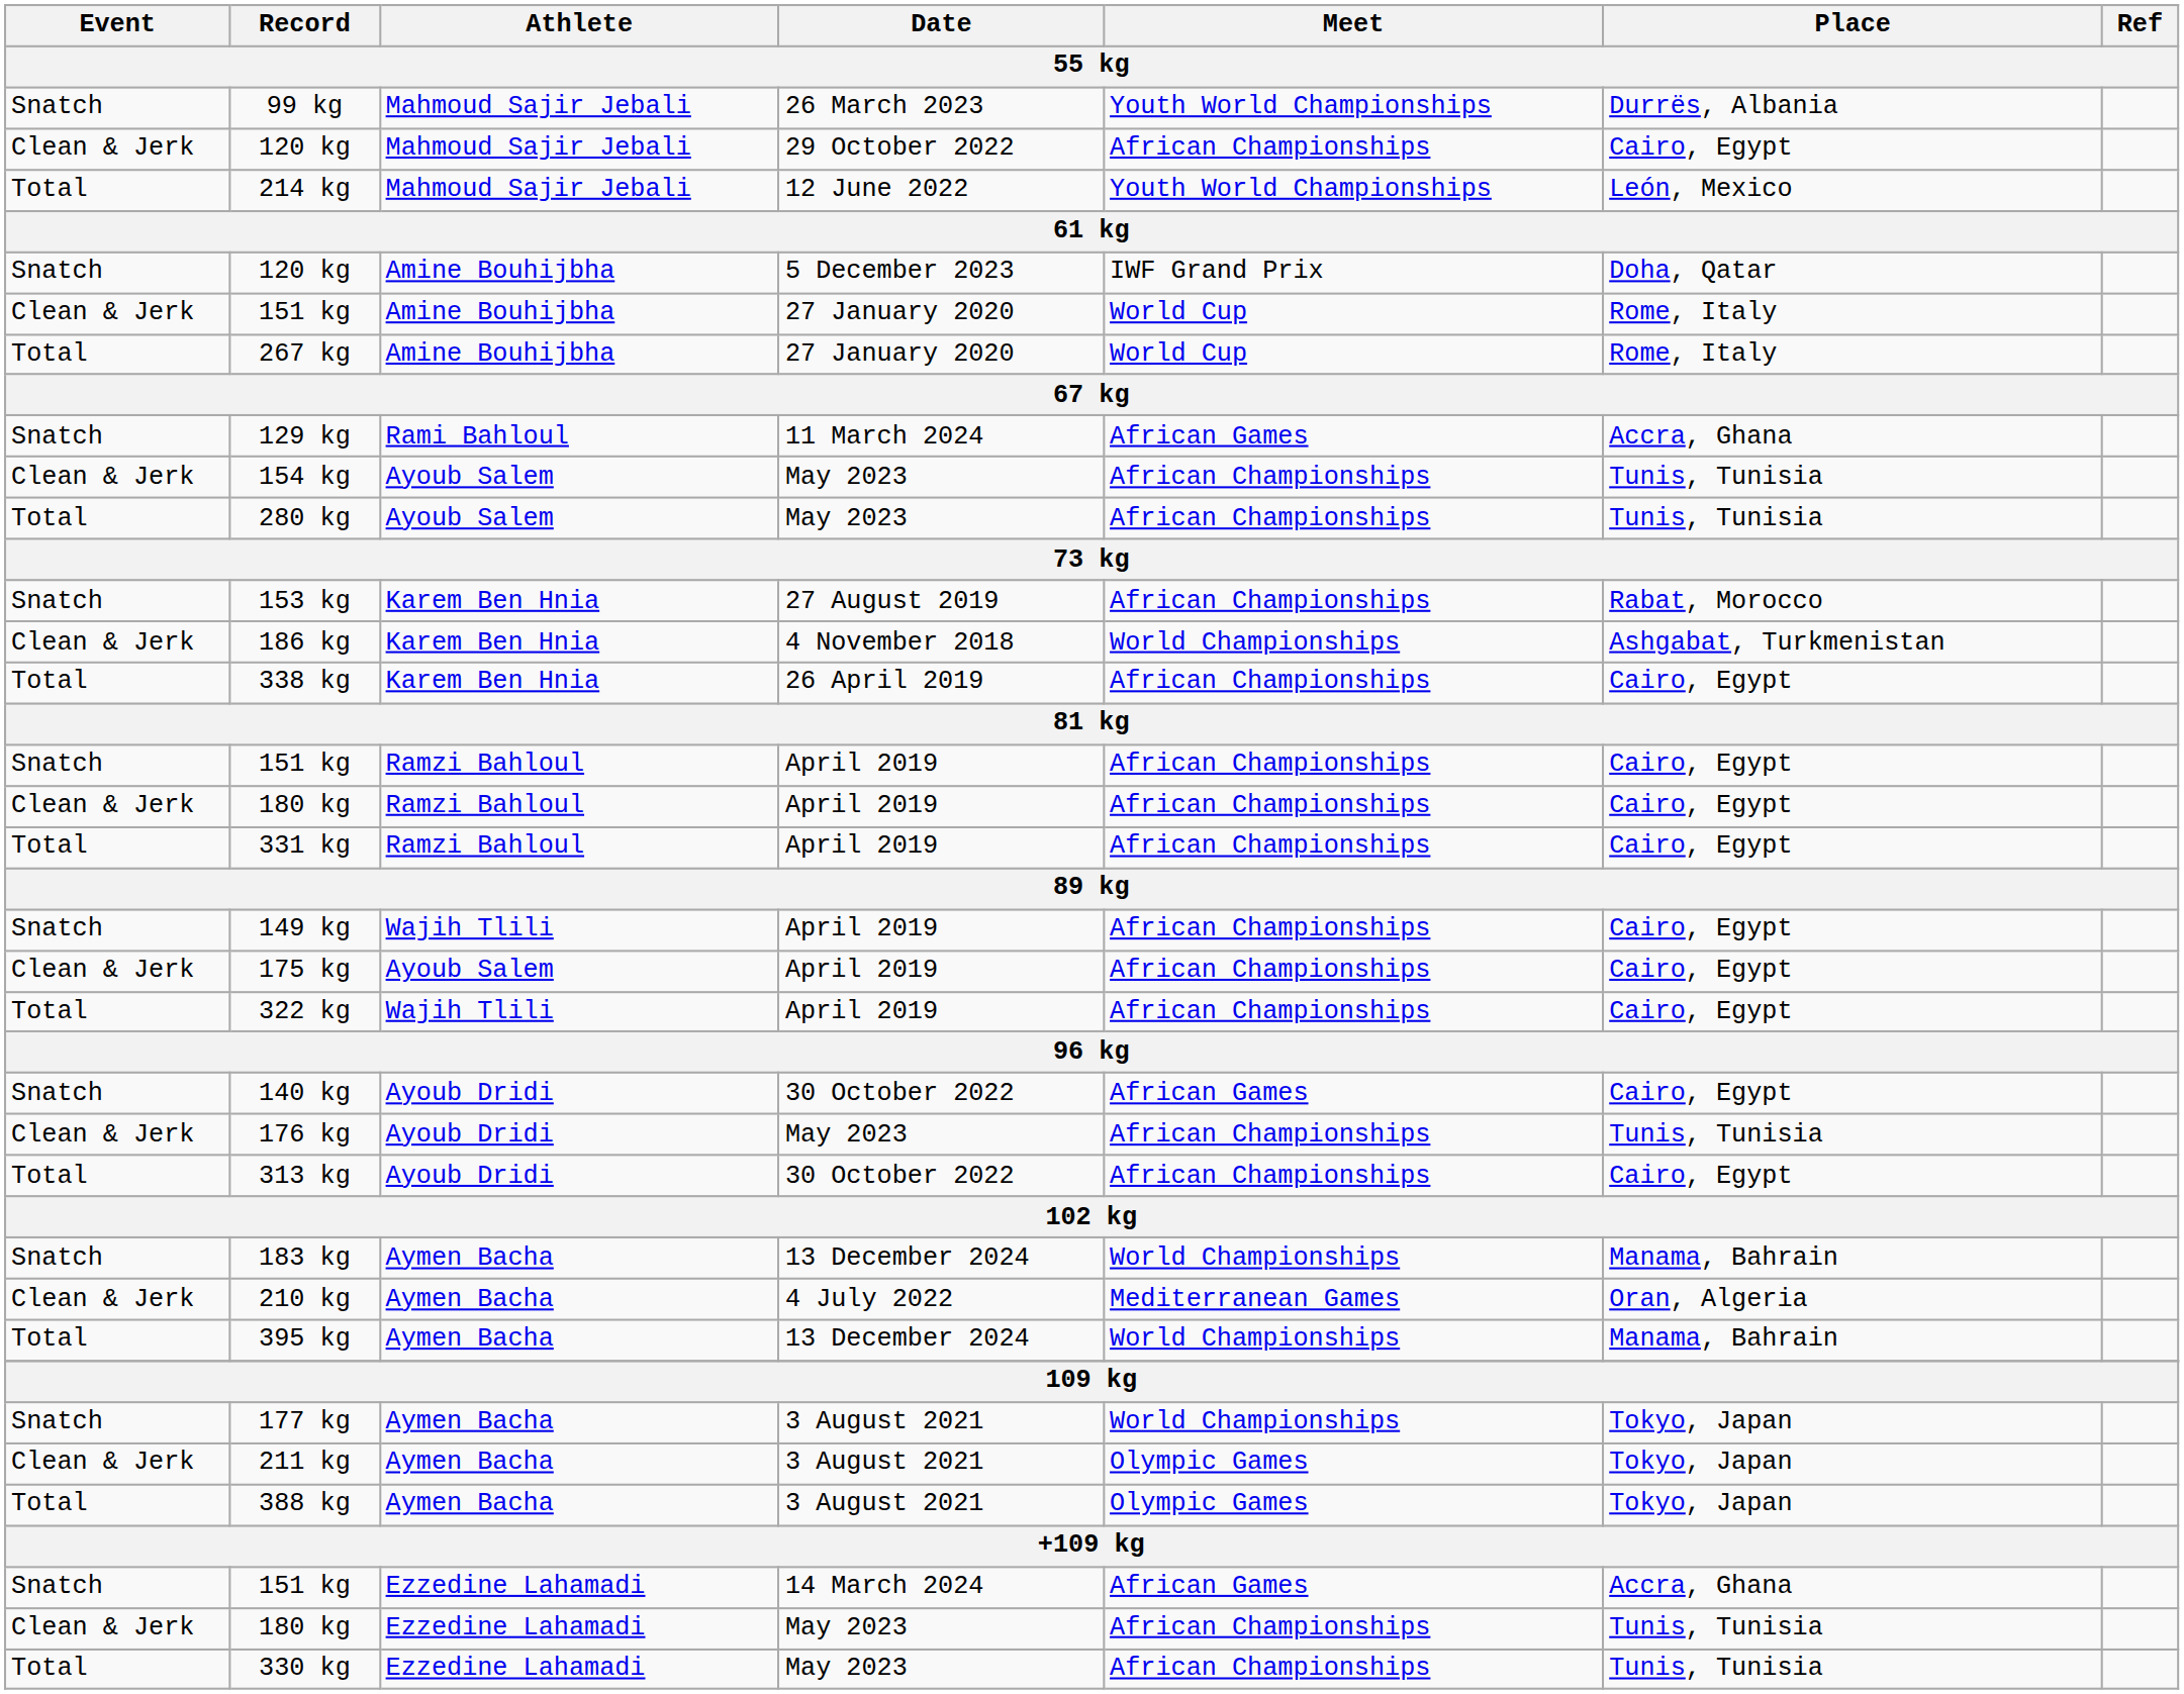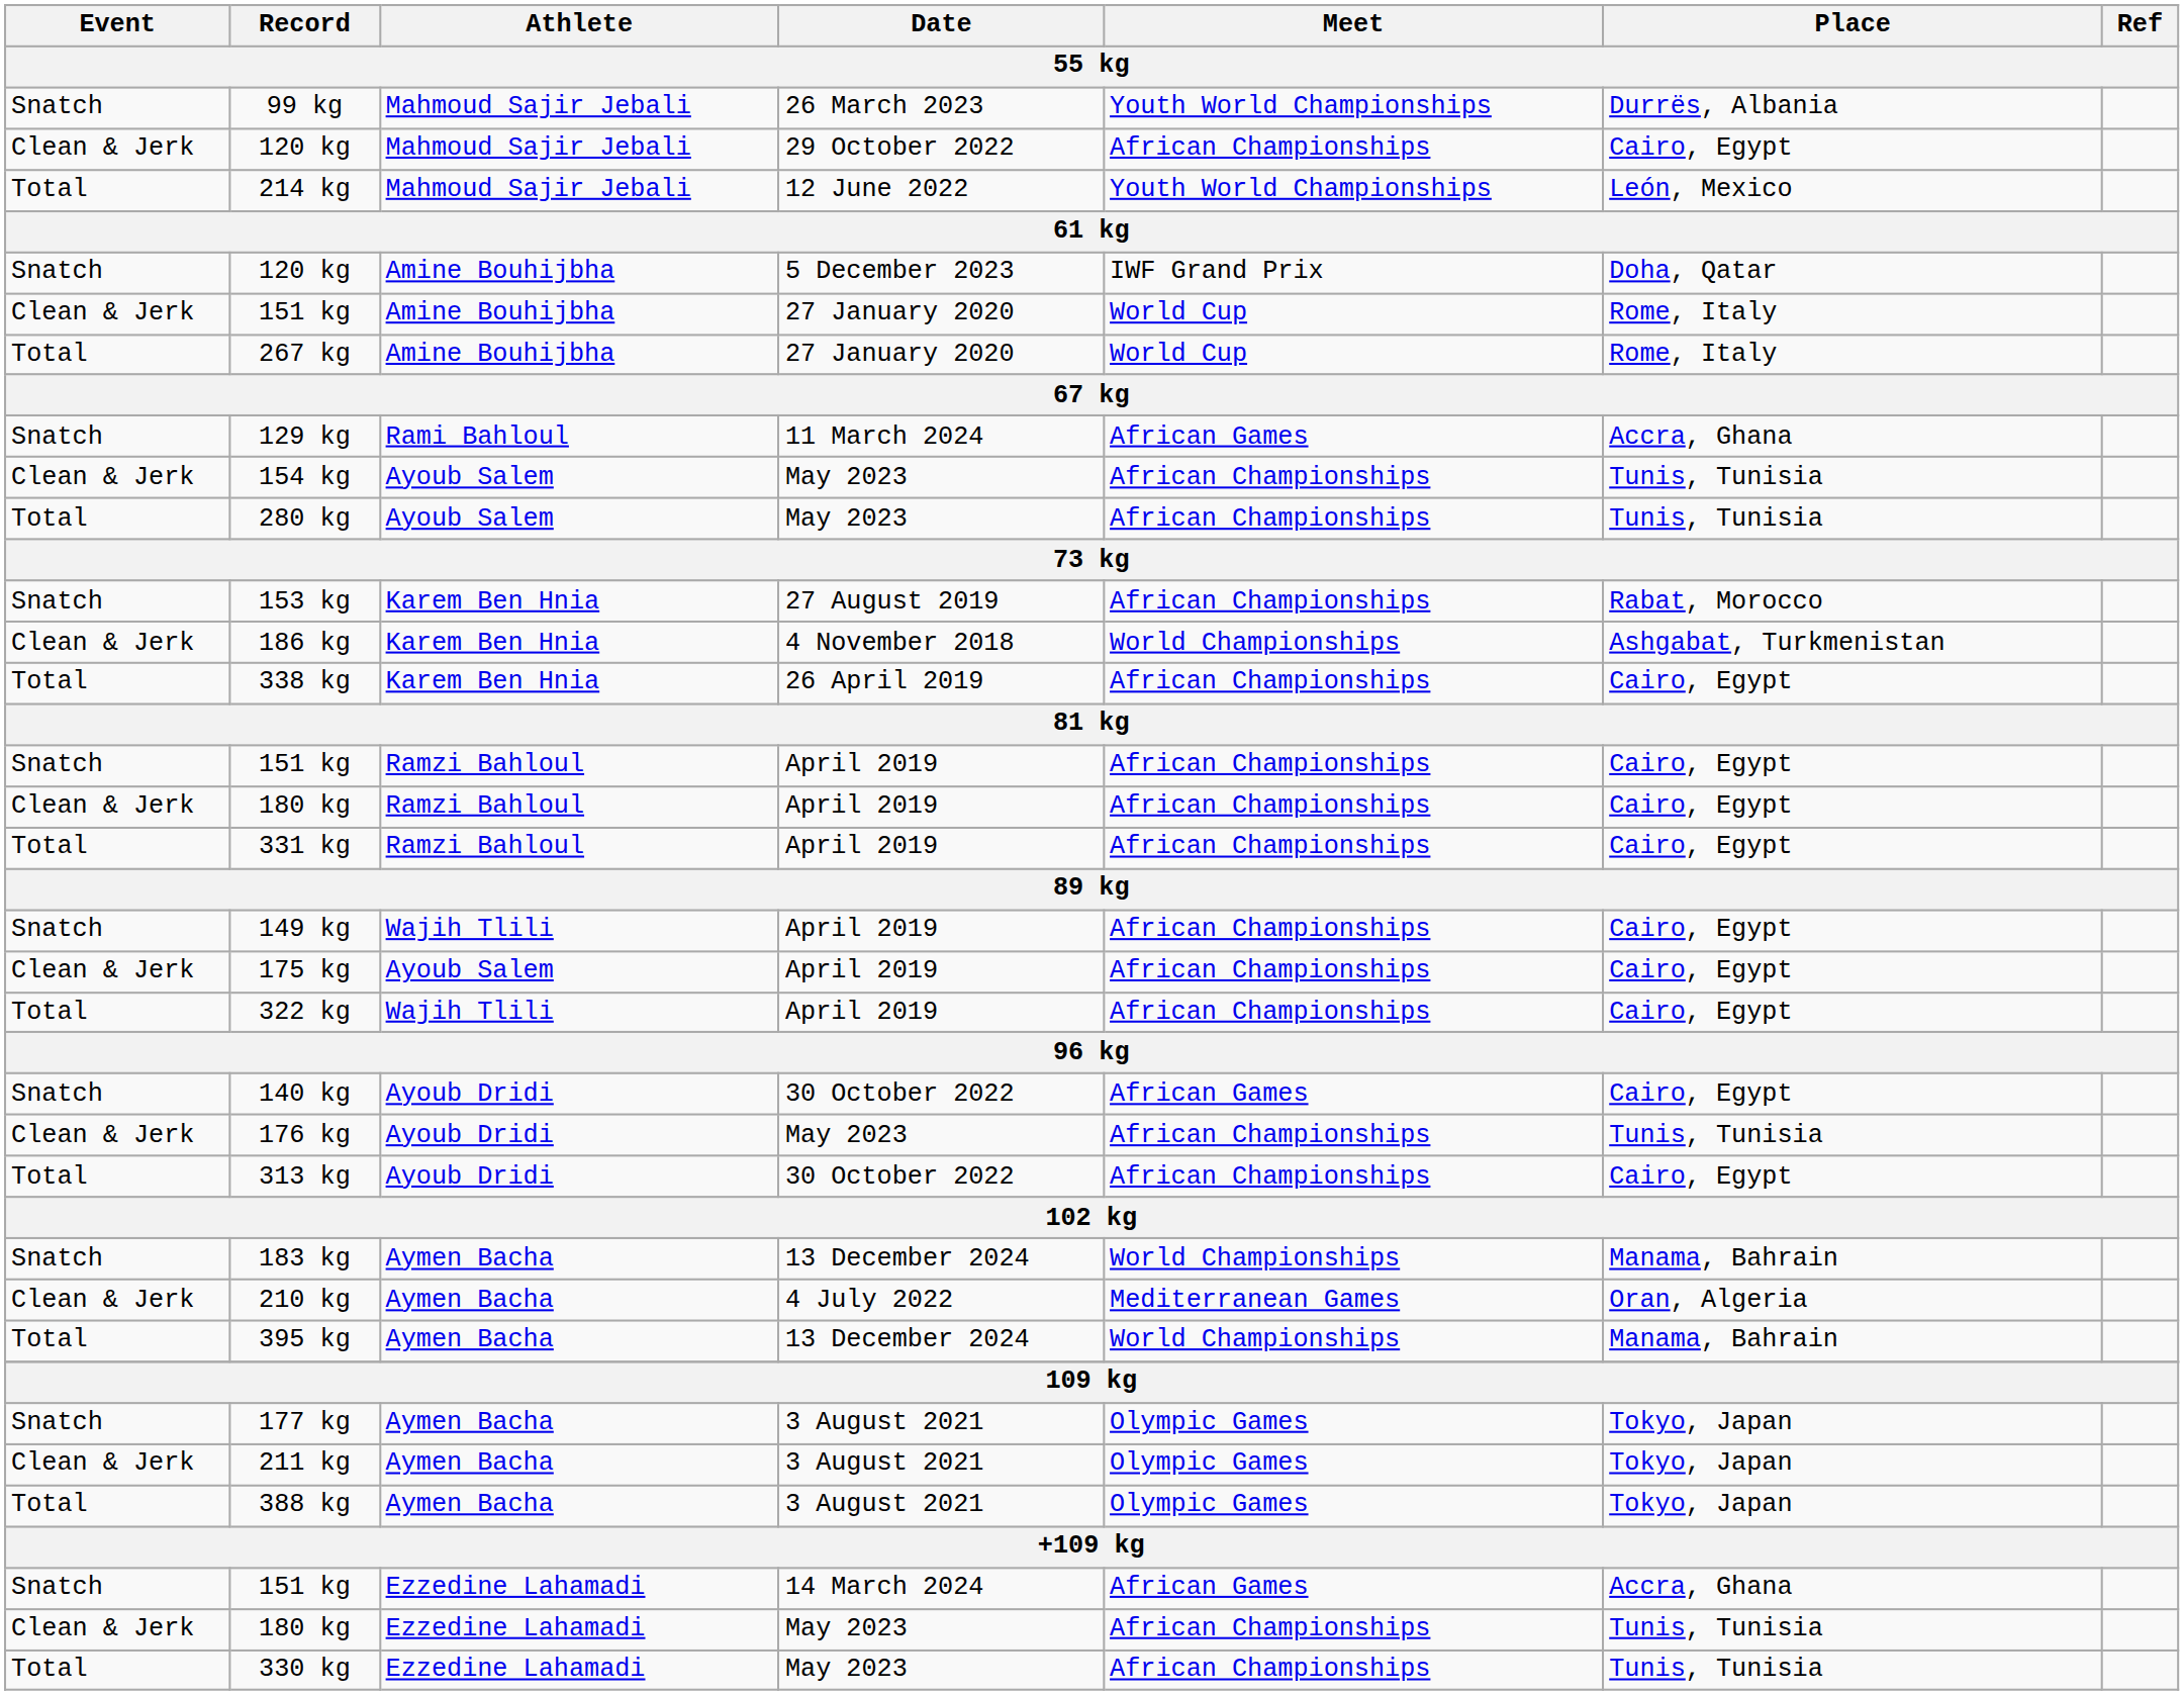 <table class="wikitable" style="font-size:95%;">
 <tr>
 <th width=9%>Event</th>
 <th width=6%>Record</th>
 <th width=16%>Athlete</th>
 <th width=13%>Date</th>
 <th width=20%>Meet</th>
 <th width=20%>Place</th>
 <th width=3%>Ref</th>
 </tr>
 <tr bgcolor="#DDDDDD">
 <th colspan="7">55 kg</th>
 </tr>
 <tr>
 <td>Snatch</td>
 <td align="center">99 kg</td>
 <td><a href='#'>Mahmoud Sajir Jebali</a></td>
 <td>26 March 2023</td>
 <td><a href='#'>Youth World Championships</a></td>
 <td><a href='#'>Durrës</a>, Albania</td>
 <td></td>
 </tr>
 <tr>
 <td>Clean & Jerk</td>
 <td align="center">120 kg</td>
 <td><a href='#'>Mahmoud Sajir Jebali</a></td>
 <td>29 October 2022</td>
 <td><a href='#'>African Championships</a></td>
 <td><a href='#'>Cairo</a>, Egypt</td>
 <td></td>
 </tr>
 <tr>
 <td>Total</td>
 <td align="center">214 kg</td>
 <td><a href='#'>Mahmoud Sajir Jebali</a></td>
 <td>12 June 2022</td>
 <td><a href='#'>Youth World Championships</a></td>
 <td><a href='#'>León</a>, Mexico</td>
 <td></td>
 </tr>
 <tr bgcolor="#DDDDDD">
 <th colspan="7">61 kg</th>
 </tr>
 <tr>
 <td>Snatch</td>
 <td align="center">120 kg</td>
 <td><a href='#'>Amine Bouhijbha</a></td>
 <td>5 December 2023</td>
 <td>IWF Grand Prix</td>
 <td><a href='#'>Doha</a>, Qatar</td>
 <td></td>
 </tr>
 <tr>
 <td>Clean & Jerk</td>
 <td align="center">151 kg</td>
 <td><a href='#'>Amine Bouhijbha</a></td>
 <td>27 January 2020</td>
 <td><a href='#'>World Cup</a></td>
 <td><a href='#'>Rome</a>, Italy</td>
 <td></td>
 </tr>
 <tr>
 <td>Total</td>
 <td align="center">267 kg</td>
 <td><a href='#'>Amine Bouhijbha</a></td>
 <td>27 January 2020</td>
 <td><a href='#'>World Cup</a></td>
 <td><a href='#'>Rome</a>, Italy</td>
 <td></td>
 </tr>
 <tr bgcolor="#DDDDDD">
 <th colspan="7">67 kg</th>
 </tr>
 <tr>
 <td>Snatch</td>
 <td align="center">129 kg</td>
 <td><a href='#'>Rami Bahloul</a></td>
 <td>11 March 2024</td>
 <td><a href='#'>African Games</a></td>
 <td><a href='#'>Accra</a>, Ghana</td>
 <td></td>
 </tr>
 <tr>
 <td>Clean & Jerk</td>
 <td align="center">154 kg</td>
 <td><a href='#'>Ayoub Salem</a></td>
 <td>May 2023</td>
 <td><a href='#'>African Championships</a></td>
 <td><a href='#'>Tunis</a>, Tunisia</td>
 <td></td>
 </tr>
 <tr>
 <td>Total</td>
 <td align="center">280 kg</td>
 <td><a href='#'>Ayoub Salem</a></td>
 <td>May 2023</td>
 <td><a href='#'>African Championships</a></td>
 <td><a href='#'>Tunis</a>, Tunisia</td>
 <td></td>
 </tr>
 <tr bgcolor="#DDDDDD">
 <th colspan="7">73 kg</th>
 </tr>
 <tr>
 <td>Snatch</td>
 <td align="center">153 kg</td>
 <td><a href='#'>Karem Ben Hnia</a></td>
 <td>27 August 2019</td>
 <td><a href='#'>African Championships</a></td>
 <td><a href='#'>Rabat</a>, Morocco</td>
 <td></td>
 </tr>
 <tr>
 <td>Clean & Jerk</td>
 <td align="center">186 kg</td>
 <td><a href='#'>Karem Ben Hnia</a></td>
 <td>4 November 2018</td>
 <td><a href='#'>World Championships</a></td>
 <td><a href='#'>Ashgabat</a>, Turkmenistan</td>
 <td></td>
 </tr>
 <tr>
 <td>Total</td>
 <td align="center">338 kg</td>
 <td><a href='#'>Karem Ben Hnia</a></td>
 <td>26 April 2019</td>
 <td><a href='#'>African Championships</a></td>
 <td><a href='#'>Cairo</a>, Egypt</td>
 <td></td>
 </tr>
 <tr bgcolor="#DDDDDD">
 <th colspan="7">81 kg</th>
 </tr>
 <tr>
 <td>Snatch</td>
 <td align="center">151 kg</td>
 <td><a href='#'>Ramzi Bahloul</a></td>
 <td>April 2019</td>
 <td><a href='#'>African Championships</a></td>
 <td><a href='#'>Cairo</a>, Egypt</td>
 <td></td>
 </tr>
 <tr>
 <td>Clean & Jerk</td>
 <td align="center">180 kg</td>
 <td><a href='#'>Ramzi Bahloul</a></td>
 <td>April 2019</td>
 <td><a href='#'>African Championships</a></td>
 <td><a href='#'>Cairo</a>, Egypt</td>
 <td></td>
 </tr>
 <tr>
 <td>Total</td>
 <td align="center">331 kg</td>
 <td><a href='#'>Ramzi Bahloul</a></td>
 <td>April 2019</td>
 <td><a href='#'>African Championships</a></td>
 <td><a href='#'>Cairo</a>, Egypt</td>
 <td></td>
 </tr>
 <tr bgcolor="#DDDDDD">
 <th colspan="7">89 kg</th>
 </tr>
 <tr>
 <td>Snatch</td>
 <td align="center">149 kg</td>
 <td><a href='#'>Wajih Tlili</a></td>
 <td>April 2019</td>
 <td><a href='#'>African Championships</a></td>
 <td><a href='#'>Cairo</a>, Egypt</td>
 <td></td>
 </tr>
 <tr>
 <td>Clean & Jerk</td>
 <td align="center">175 kg</td>
 <td><a href='#'>Ayoub Salem</a></td>
 <td>April 2019</td>
 <td><a href='#'>African Championships</a></td>
 <td><a href='#'>Cairo</a>, Egypt</td>
 <td></td>
 </tr>
 <tr>
 <td>Total</td>
 <td align="center">322 kg</td>
 <td><a href='#'>Wajih Tlili</a></td>
 <td>April 2019</td>
 <td><a href='#'>African Championships</a></td>
 <td><a href='#'>Cairo</a>, Egypt</td>
 <td></td>
 </tr>
 <tr bgcolor="#DDDDDD">
 <th colspan="7">96 kg</th>
 </tr>
 <tr>
 <td>Snatch</td>
 <td align="center">140 kg</td>
 <td><a href='#'>Ayoub Dridi</a></td>
 <td>30 October 2022</td>
 <td><a href='#'>African Games</a></td>
 <td><a href='#'>Cairo</a>, Egypt</td>
 <td></td>
 </tr>
 <tr>
 <td>Clean & Jerk</td>
 <td align="center">176 kg</td>
 <td><a href='#'>Ayoub Dridi</a></td>
 <td>May 2023</td>
 <td><a href='#'>African Championships</a></td>
 <td><a href='#'>Tunis</a>, Tunisia</td>
 <td></td>
 </tr>
 <tr>
 <td>Total</td>
 <td align="center">313 kg</td>
 <td><a href='#'>Ayoub Dridi</a></td>
 <td>30 October 2022</td>
 <td><a href='#'>African Championships</a></td>
 <td><a href='#'>Cairo</a>, Egypt</td>
 <td></td>
 </tr>
 <tr bgcolor="#DDDDDD">
 <th colspan="7">102 kg</th>
 </tr>
 <tr>
 <td>Snatch</td>
 <td align="center">183 kg</td>
 <td><a href='#'>Aymen Bacha</a></td>
 <td>13 December 2024</td>
 <td><a href='#'>World Championships</a></td>
 <td><a href='#'>Manama</a>, Bahrain</td>
 <td></td>
 </tr>
 <tr>
 <td>Clean & Jerk</td>
 <td align="center">210 kg</td>
 <td><a href='#'>Aymen Bacha</a></td>
 <td>4 July 2022</td>
 <td><a href='#'>Mediterranean Games</a></td>
 <td><a href='#'>Oran</a>, Algeria</td>
 <td></td>
 </tr>
 <tr>
 <td>Total</td>
 <td align="center">395 kg</td>
 <td><a href='#'>Aymen Bacha</a></td>
 <td>13 December 2024</td>
 <td><a href='#'>World Championships</a></td>
 <td><a href='#'>Manama</a>, Bahrain</td>
 <td></td>
 </tr>
 <tr>
 </tr>
 <tr bgcolor="#DDDDDD">
 <th colspan="7">109 kg</th>
 </tr>
 <tr>
 <td>Snatch</td>
 <td align="center">177 kg</td>
 <td><a href='#'>Aymen Bacha</a></td>
 <td>3 August 2021</td>
-<td><a href='#'>World Championships</a></td>
+<td><a href='#'>Olympic Games</a></td>
 <td><a href='#'>Tokyo</a>, Japan</td>
 <td></td>
 </tr>
 <tr>
 <td>Clean & Jerk</td>
 <td align="center">211 kg</td>
 <td><a href='#'>Aymen Bacha</a></td>
 <td>3 August 2021</td>
 <td><a href='#'>Olympic Games</a></td>
 <td><a href='#'>Tokyo</a>, Japan</td>
 <td></td>
 </tr>
 <tr>
 <td>Total</td>
 <td align="center">388 kg</td>
 <td><a href='#'>Aymen Bacha</a></td>
 <td>3 August 2021</td>
 <td><a href='#'>Olympic Games</a></td>
 <td><a href='#'>Tokyo</a>, Japan</td>
 <td></td>
 </tr>
 <tr bgcolor="#DDDDDD">
 <th colspan="7">+109 kg</th>
 </tr>
 <tr>
 <td>Snatch</td>
 <td align="center">151 kg</td>
 <td><a href='#'>Ezzedine Lahamadi</a></td>
 <td>14 March 2024</td>
 <td><a href='#'>African Games</a></td>
 <td><a href='#'>Accra</a>, Ghana</td>
 <td></td>
 </tr>
 <tr>
 <td>Clean & Jerk</td>
 <td align="center">180 kg</td>
 <td><a href='#'>Ezzedine Lahamadi</a></td>
 <td>May 2023</td>
 <td><a href='#'>African Championships</a></td>
 <td><a href='#'>Tunis</a>, Tunisia</td>
 <td></td>
 </tr>
 <tr>
 <td>Total</td>
 <td align="center">330 kg</td>
 <td><a href='#'>Ezzedine Lahamadi</a></td>
 <td>May 2023</td>
 <td><a href='#'>African Championships</a></td>
 <td><a href='#'>Tunis</a>, Tunisia</td>
 <td></td>
 </tr>
 </table>
